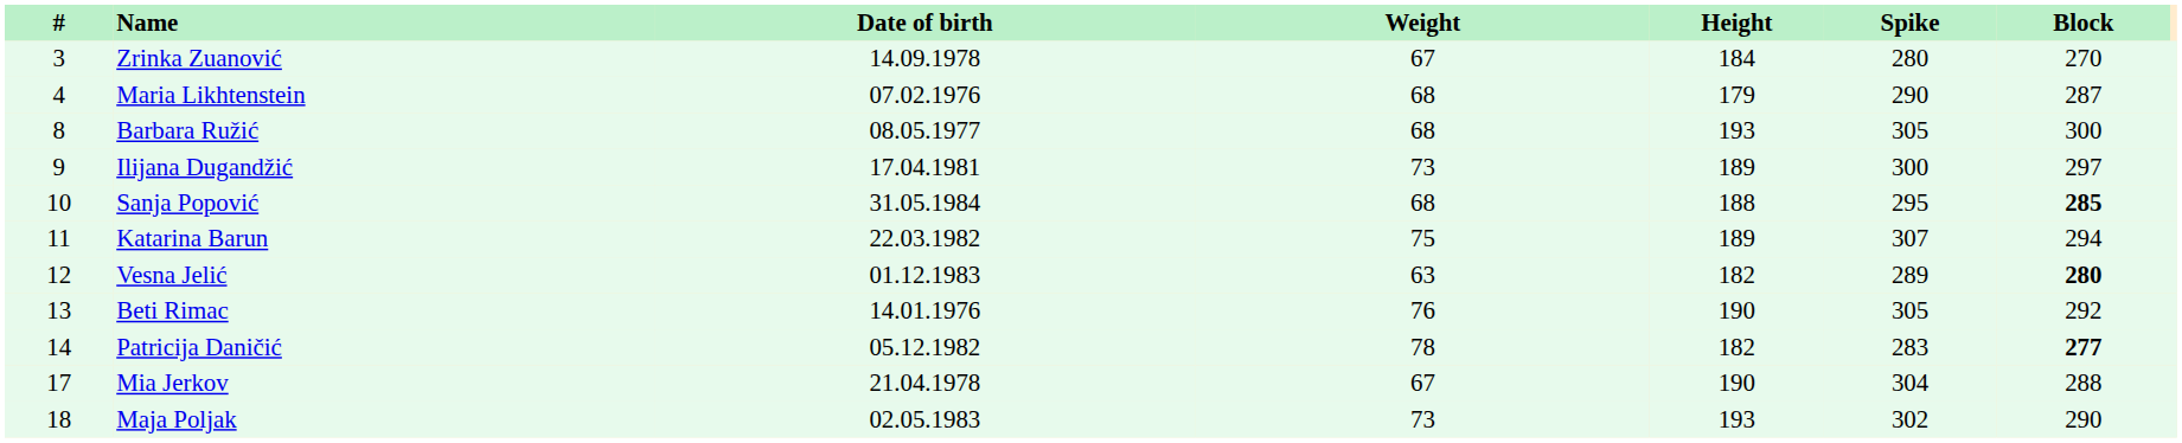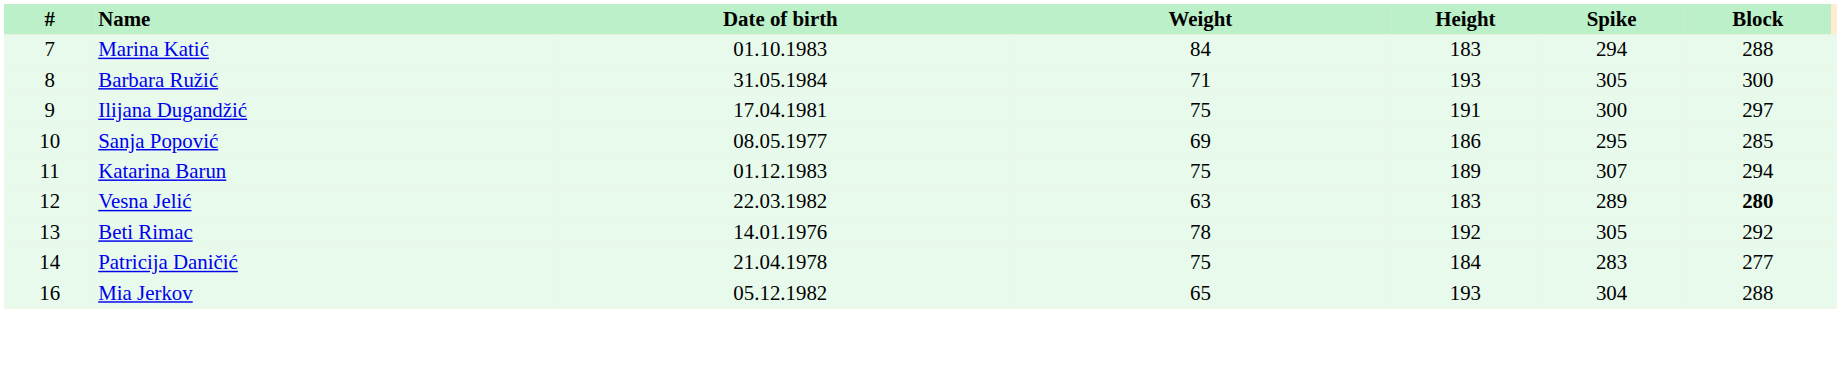 <table border=0 cellpadding=2 cellspacing=0  |- bgcolor=#FFECCE style="text-align:center; font-size:90%;" width=100%>
 <tr bgcolor=#BBF0C9>
 <th width=5%>#</th>
 <th width=25% align=left>Name</th>
 <th width=25%>Date of birth</th>
 <th width=21%>Weight</th>
 <th width=8%>Height</th>
 <th width=8%>Spike</th>
 <th width=8%>Block</th>
 </tr>
 <tr bgcolor=#E7FAEC>
-<td>3</td>
-<td align=left><a href='#'>Zrinka Zuanović</a></td>
-<td>14.09.1978</td>
-<td>67</td>
-<td>184</td>
-<td>280</td>
-<td>270</td>
-<td></td>
-</tr>
-<tr bgcolor=#E7FAEC>
-<td>4</td>
-<td align=left><a href='#'>Maria Likhtenstein</a></td>
-<td>07.02.1976</td>
-<td>68</td>
-<td>179</td>
-<td>290</td>
-<td>287</td>
+<td>7</td>
+<td align=left><a href='#'>Marina Katić</a></td>
+<td>01.10.1983</td>
+<td>84</td>
+<td>183</td>
+<td>294</td>
+<td>288</td>
 <td></td>
 </tr>
 <tr bgcolor=#E7FAEC>
 <td>8</td>
 <td align=left><a href='#'>Barbara Ružić</a></td>
-<td>08.05.1977</td>
-<td>68</td>
+<td>31.05.1984</td>
+<td>71</td>
 <td>193</td>
 <td>305</td>
 <td>300</td>
 <td></td>
 </tr>
 <tr bgcolor=#E7FAEC>
 <td>9</td>
 <td align=left><a href='#'>Ilijana Dugandžić</a></td>
 <td>17.04.1981</td>
-<td>73</td>
-<td>189</td>
+<td>75</td>
+<td>191</td>
 <td>300</td>
 <td>297</td>
 <td></td>
 </tr>
 <tr bgcolor=#E7FAEC>
 <td>10</td>
 <td align=left><a href='#'>Sanja Popović</a></td>
-<td>31.05.1984</td>
-<td>68</td>
-<td>188</td>
+<td>08.05.1977</td>
+<td>69</td>
+<td>186</td>
 <td>295</td>
-<td><strong>285</strong></td>
+<td>285</td>
 <td></td>
 </tr>
 <tr bgcolor=#E7FAEC>
 <td>11</td>
 <td align=left><a href='#'>Katarina Barun</a></td>
-<td>22.03.1982</td>
+<td>01.12.1983</td>
 <td>75</td>
 <td>189</td>
 <td>307</td>
 <td>294</td>
 <td></td>
 </tr>
 <tr bgcolor=#E7FAEC>
 <td>12</td>
 <td align=left><a href='#'>Vesna Jelić</a></td>
-<td>01.12.1983</td>
+<td>22.03.1982</td>
 <td>63</td>
-<td>182</td>
+<td>183</td>
 <td>289</td>
 <td><strong>280</strong></td>
 <td></td>
 </tr>
 <tr bgcolor=#E7FAEC>
 <td>13</td>
 <td align=left><a href='#'>Beti Rimac</a></td>
 <td>14.01.1976</td>
-<td>76</td>
-<td>190</td>
+<td>78</td>
+<td>192</td>
 <td>305</td>
 <td>292</td>
 <td></td>
 </tr>
 <tr bgcolor=#E7FAEC>
 <td>14</td>
 <td align=left><a href='#'>Patricija Daničić</a></td>
-<td>05.12.1982</td>
-<td>78</td>
-<td>182</td>
+<td>21.04.1978</td>
+<td>75</td>
+<td>184</td>
 <td>283</td>
-<td><strong>277</strong></td>
+<td>277</td>
 <td></td>
 </tr>
 <tr bgcolor=#E7FAEC>
-<td>17</td>
+<td>16</td>
 <td align=left><a href='#'>Mia Jerkov</a></td>
-<td>21.04.1978</td>
-<td>67</td>
-<td>190</td>
+<td>05.12.1982</td>
+<td>65</td>
+<td>193</td>
 <td>304</td>
 <td>288</td>
 <td></td>
 </tr>
-<tr bgcolor=#E7FAEC>
-<td>18</td>
-<td align=left><a href='#'>Maja Poljak</a></td>
-<td>02.05.1983</td>
-<td>73</td>
-<td>193</td>
-<td>302</td>
-<td>290</td>
-<td></td>
-</tr>
 </table>
